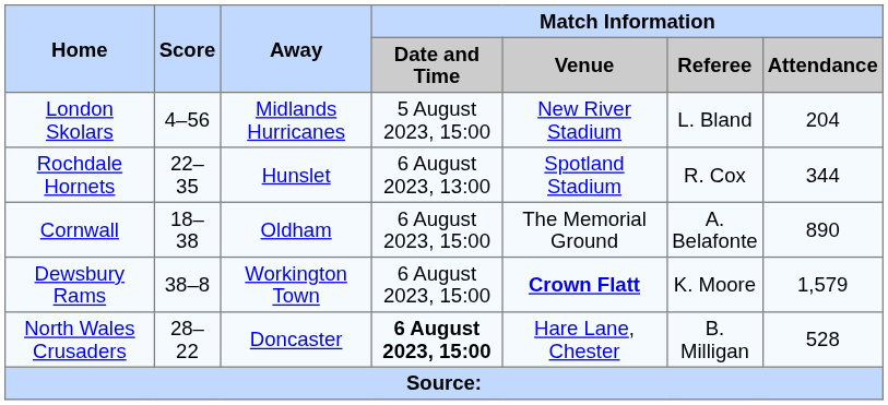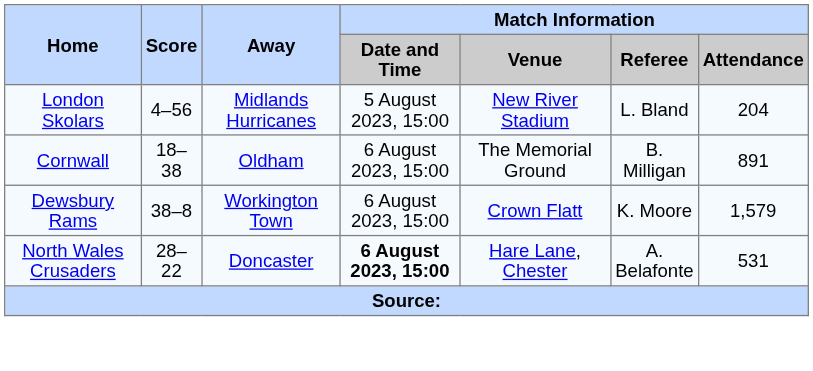 <table border=1 style="border-collapse:collapse; font-size:90%; text-align:center;" cellpadding=3 cellspacing=0 width=100%>
 <tr bgcolor=#C1D8FF>
 <th scope="col" rowspan=2 width=19%>Home</th>
 <th scope="col" rowspan=2 width=6%>Score</th>
 <th scope="col" rowspan=2 width=19%>Away</th>
 <th colspan=4>Match Information</th>
 </tr>
 <tr bgcolor=#CCCCCC>
 <th scope="col" width=17%>Date and Time</th>
 <th scope="col" width=22%>Venue</th>
 <th scope="col" width=10%>Referee</th>
 <th scope="col" width=7%>Attendance</th>
 </tr>
 <tr bgcolor=#F5FAFF>
 <td> <a href='#'>London Skolars</a></td>
 <td>4–56</td>
 <td> <a href='#'>Midlands Hurricanes</a></td>
 <td>5 August 2023, 15:00</td>
 <td><a href='#'>New River Stadium</a></td>
 <td>L. Bland</td>
 <td>204</td>
 </tr>
 <tr bgcolor=#F5FAFF>
-<td> <a href='#'>Rochdale Hornets</a></td>
-<td>22–35</td>
-<td> <a href='#'>Hunslet</a></td>
-<td>6 August 2023, 13:00</td>
-<td><a href='#'>Spotland Stadium</a></td>
-<td>R. Cox</td>
-<td>344</td>
-</tr>
-<tr bgcolor=#F5FAFF>
 <td> <a href='#'>Cornwall</a></td>
 <td>18–38</td>
 <td> <a href='#'>Oldham</a></td>
 <td>6 August 2023, 15:00</td>
 <td>The Memorial Ground</td>
-<td>A. Belafonte</td>
-<td>890</td>
+<td>B. Milligan</td>
+<td>891</td>
 </tr>
 <tr bgcolor=#F5FAFF>
 <td> <a href='#'>Dewsbury Rams</a></td>
 <td>38–8</td>
 <td> <a href='#'>Workington Town</a></td>
 <td>6 August 2023, 15:00</td>
-<td><strong><a href='#'>Crown Flatt</a></strong></td>
+<td><a href='#'>Crown Flatt</a></td>
 <td>K. Moore</td>
 <td>1,579</td>
 </tr>
 <tr bgcolor=#F5FAFF>
 <td> <a href='#'>North Wales Crusaders</a></td>
 <td>28–22</td>
 <td> <a href='#'>Doncaster</a></td>
 <td><strong>6 August 2023, 15:00</strong></td>
 <td><a href='#'>Hare Lane</a>, <a href='#'>Chester</a></td>
-<td>B. Milligan</td>
-<td>528</td>
+<td>A. Belafonte</td>
+<td>531</td>
 </tr>
 <tr style="background:#c1d8ff;">
 <th colspan=7>Source:</th>
 </tr>
 </table>
